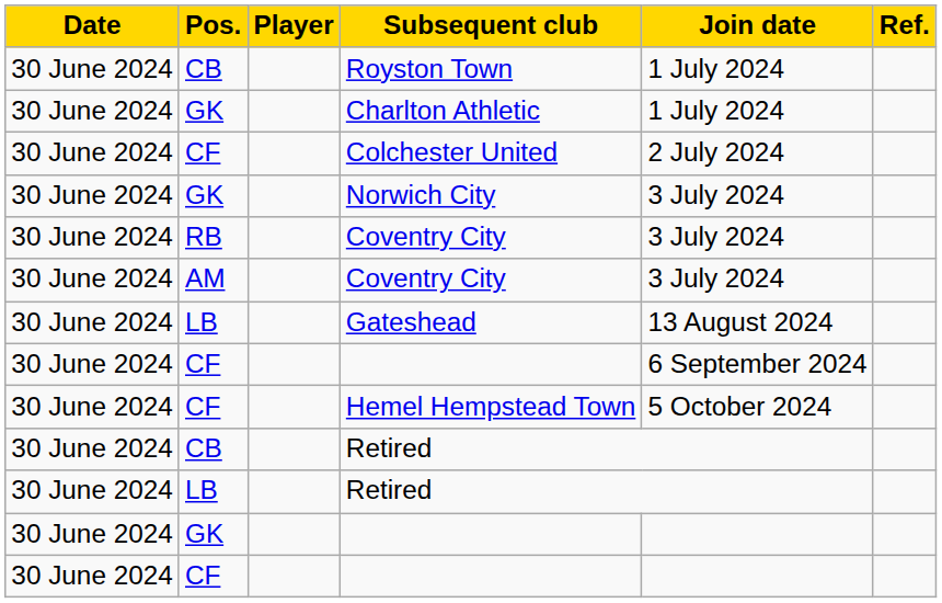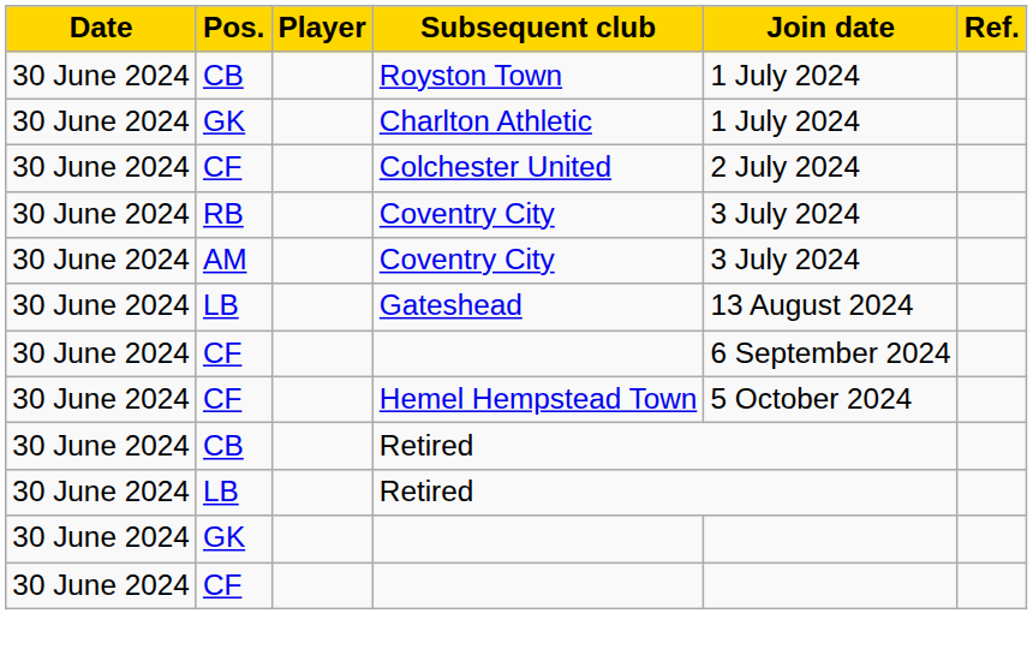 <table class="wikitable plainrowheaders sortable">
 <tr>
 <th style="background:#ffd700;color:#000;">Date</th>
 <th style="background:#ffd700;color:#000;">Pos.</th>
 <th style="background:#ffd700;color:#000;">Player</th>
 <th style="background:#ffd700;color:#000;">Subsequent club</th>
 <th style="background:#ffd700;color:#000;">Join date</th>
 <th style="background:#ffd700;color:#000;">Ref.</th>
 </tr>
 <tr>
 <td>30 June 2024</td>
 <td><a href='#'>CB</a></td>
 <td></td>
 <td><a href='#'>Royston Town</a></td>
 <td>1 July 2024</td>
 <td></td>
 </tr>
 <tr>
 <td>30 June 2024</td>
 <td><a href='#'>GK</a></td>
 <td></td>
 <td><a href='#'>Charlton Athletic</a></td>
 <td>1 July 2024</td>
 <td></td>
 </tr>
 <tr>
 <td>30 June 2024</td>
 <td><a href='#'>CF</a></td>
 <td></td>
 <td><a href='#'>Colchester United</a></td>
 <td>2 July 2024</td>
-<td></td>
-</tr>
-<tr>
-<td>30 June 2024</td>
-<td><a href='#'>GK</a></td>
-<td></td>
-<td><a href='#'>Norwich City</a></td>
-<td>3 July 2024</td>
 <td></td>
 </tr>
 <tr>
 <td>30 June 2024</td>
 <td><a href='#'>RB</a></td>
 <td></td>
 <td><a href='#'>Coventry City</a></td>
 <td>3 July 2024</td>
 <td></td>
 </tr>
 <tr>
 <td>30 June 2024</td>
 <td><a href='#'>AM</a></td>
 <td></td>
 <td><a href='#'>Coventry City</a></td>
 <td>3 July 2024</td>
 <td></td>
 </tr>
 <tr>
 <td>30 June 2024</td>
 <td><a href='#'>LB</a></td>
 <td></td>
 <td><a href='#'>Gateshead</a></td>
 <td>13 August 2024</td>
 <td></td>
 </tr>
 <tr>
 <td>30 June 2024</td>
 <td><a href='#'>CF</a></td>
 <td></td>
 <td></td>
 <td>6 September 2024</td>
 <td></td>
 </tr>
 <tr>
 <td>30 June 2024</td>
 <td><a href='#'>CF</a></td>
 <td></td>
 <td><a href='#'>Hemel Hempstead Town</a></td>
 <td>5 October 2024</td>
 <td></td>
 </tr>
 <tr>
 <td>30 June 2024</td>
 <td><a href='#'>CB</a></td>
 <td></td>
 <td colspan="2">Retired</td>
 <td></td>
 </tr>
 <tr>
 <td>30 June 2024</td>
 <td><a href='#'>LB</a></td>
 <td></td>
 <td colspan="2">Retired</td>
 <td></td>
 </tr>
 <tr>
 <td>30 June 2024</td>
 <td><a href='#'>GK</a></td>
 <td></td>
 <td></td>
 <td></td>
 <td></td>
 </tr>
 <tr>
 <td>30 June 2024</td>
 <td><a href='#'>CF</a></td>
 <td></td>
 <td></td>
 <td></td>
 <td></td>
 </tr>
 </table>
